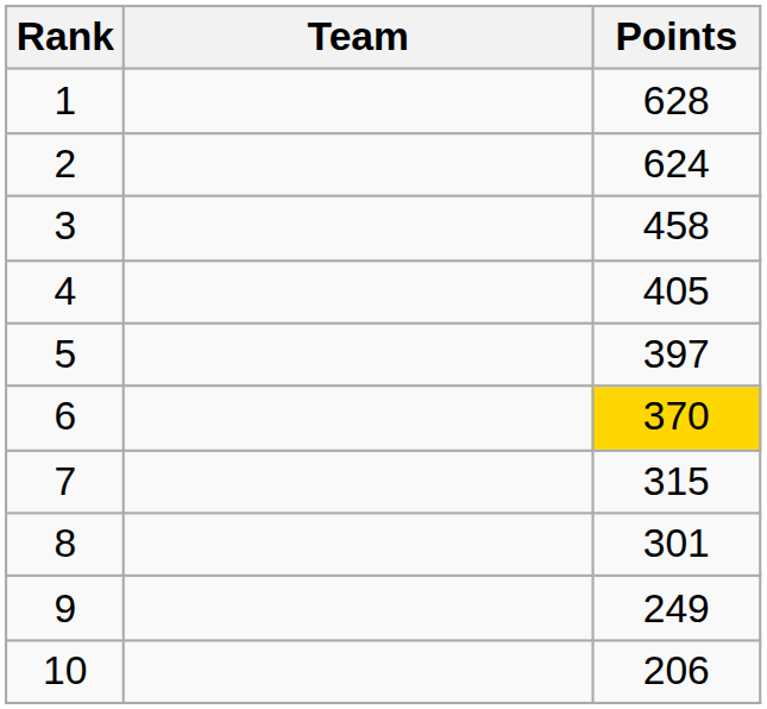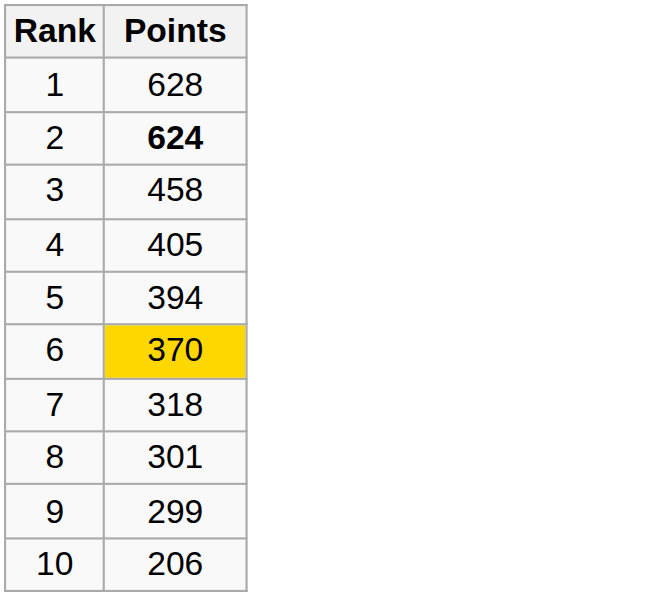 <table class="wikitable" style="text-align:center;">
 <tr>
 <th width=40>Rank</th>
-<th width=180>Team</th>
 <th width=60>Points</th>
 </tr>
 <tr>
 <td>1</td>
-<td align=left></td>
 <td>628</td>
 </tr>
 <tr>
 <td>2</td>
-<td align=left></td>
-<td>624</td>
+<td><strong>624</strong></td>
 </tr>
 <tr>
 <td>3</td>
-<td align=left></td>
 <td>458</td>
 </tr>
 <tr>
 <td>4</td>
-<td align=left></td>
 <td>405</td>
 </tr>
 <tr>
 <td>5</td>
-<td align=left></td>
-<td>397</td>
+<td>394</td>
 </tr>
 <tr>
 <td>6</td>
-<td align=left></td>
 <td style="background: gold;">370</td>
 </tr>
 <tr>
 <td>7</td>
-<td align=left></td>
-<td>315</td>
+<td>318</td>
 </tr>
 <tr>
 <td>8</td>
-<td align=left></td>
 <td>301</td>
 </tr>
 <tr>
 <td>9</td>
-<td align=left></td>
-<td>249</td>
+<td>299</td>
 </tr>
 <tr>
 <td>10</td>
-<td align=left></td>
 <td>206</td>
 </tr>
 </table>
